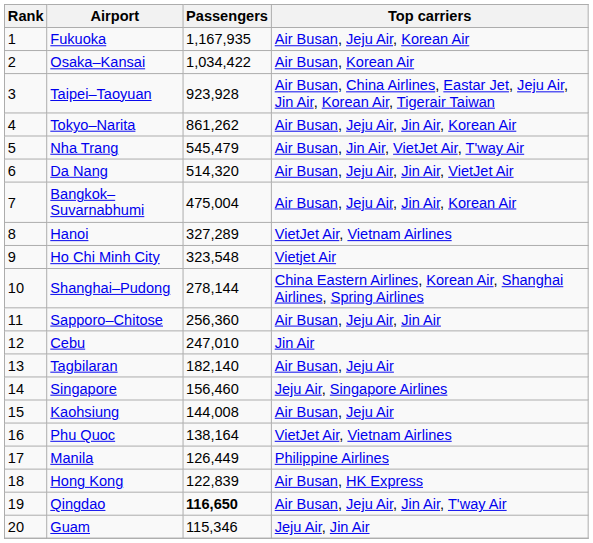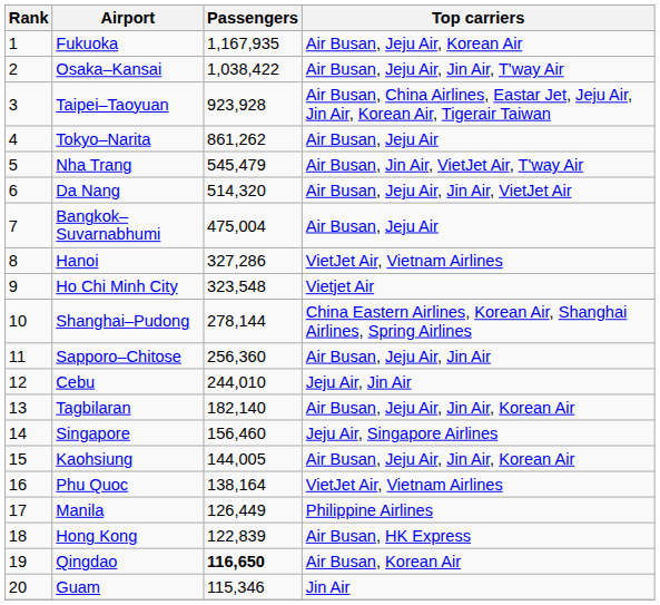 <table class="wikitable sortable" style="font-size: 95%">
 <tr>
 <th>Rank</th>
 <th>Airport</th>
 <th>Passengers</th>
 <th>Top carriers</th>
 </tr>
 <tr>
 <td>1</td>
 <td> <a href='#'>Fukuoka</a></td>
 <td>1,167,935</td>
 <td><a href='#'>Air Busan</a>, <a href='#'>Jeju Air</a>, <a href='#'>Korean Air</a></td>
 </tr>
 <tr>
 <td>2</td>
 <td> <a href='#'>Osaka–Kansai</a></td>
-<td>1,034,422</td>
-<td><a href='#'>Air Busan</a>, <a href='#'>Korean Air</a></td>
+<td>1,038,422</td>
+<td><a href='#'>Air Busan</a>, <a href='#'>Jeju Air</a>, <a href='#'>Jin Air</a>, <a href='#'>T'way Air</a></td>
 </tr>
 <tr>
 <td>3</td>
 <td> <a href='#'>Taipei–Taoyuan</a></td>
 <td>923,928</td>
 <td><a href='#'>Air Busan</a>, <a href='#'>China Airlines</a>, <a href='#'>Eastar Jet</a>, <a href='#'>Jeju Air</a>, <a href='#'>Jin Air</a>, <a href='#'>Korean Air</a>, <a href='#'>Tigerair Taiwan</a></td>
 </tr>
 <tr>
 <td>4</td>
 <td> <a href='#'>Tokyo–Narita</a></td>
 <td>861,262</td>
-<td><a href='#'>Air Busan</a>, <a href='#'>Jeju Air</a>, <a href='#'>Jin Air</a>, <a href='#'>Korean Air</a></td>
+<td><a href='#'>Air Busan</a>, <a href='#'>Jeju Air</a></td>
 </tr>
 <tr>
 <td>5</td>
 <td> <a href='#'>Nha Trang</a></td>
 <td>545,479</td>
 <td><a href='#'>Air Busan</a>, <a href='#'>Jin Air</a>, <a href='#'>VietJet Air</a>, <a href='#'>T'way Air</a></td>
 </tr>
 <tr>
 <td>6</td>
 <td> <a href='#'>Da Nang</a></td>
 <td>514,320</td>
 <td><a href='#'>Air Busan</a>, <a href='#'>Jeju Air</a>, <a href='#'>Jin Air</a>, <a href='#'>VietJet Air</a></td>
 </tr>
 <tr>
 <td>7</td>
 <td>  <a href='#'>Bangkok–Suvarnabhumi</a></td>
 <td>475,004</td>
-<td><a href='#'>Air Busan</a>, <a href='#'>Jeju Air</a>, <a href='#'>Jin Air</a>, <a href='#'>Korean Air</a></td>
+<td><a href='#'>Air Busan</a>, <a href='#'>Jeju Air</a></td>
 </tr>
 <tr>
 <td>8</td>
 <td> <a href='#'>Hanoi</a></td>
-<td>327,289</td>
+<td>327,286</td>
 <td><a href='#'>VietJet Air</a>, <a href='#'>Vietnam Airlines</a></td>
 </tr>
 <tr>
 <td>9</td>
 <td> <a href='#'>Ho Chi Minh City</a></td>
 <td>323,548</td>
 <td><a href='#'>Vietjet Air</a></td>
 </tr>
 <tr>
 <td>10</td>
 <td> <a href='#'>Shanghai–Pudong</a></td>
 <td>278,144</td>
 <td><a href='#'>China Eastern Airlines</a>, <a href='#'>Korean Air</a>, <a href='#'>Shanghai Airlines</a>, <a href='#'>Spring Airlines</a></td>
 </tr>
 <tr>
 <td>11</td>
 <td> <a href='#'>Sapporo–Chitose</a></td>
 <td>256,360</td>
 <td><a href='#'>Air Busan</a>, <a href='#'>Jeju Air</a>, <a href='#'>Jin Air</a></td>
 </tr>
 <tr>
 <td>12</td>
 <td> <a href='#'>Cebu</a></td>
-<td>247,010</td>
-<td><a href='#'>Jin Air</a></td>
+<td>244,010</td>
+<td><a href='#'>Jeju Air</a>, <a href='#'>Jin Air</a></td>
 </tr>
 <tr>
 <td>13</td>
 <td> <a href='#'>Tagbilaran</a></td>
 <td>182,140</td>
-<td><a href='#'>Air Busan</a>, <a href='#'>Jeju Air</a></td>
+<td><a href='#'>Air Busan</a>, <a href='#'>Jeju Air</a>, <a href='#'>Jin Air</a>, <a href='#'>Korean Air</a></td>
 </tr>
 <tr>
 <td>14</td>
 <td> <a href='#'>Singapore</a></td>
 <td>156,460</td>
 <td><a href='#'>Jeju Air</a>, <a href='#'>Singapore Airlines</a></td>
 </tr>
 <tr>
 <td>15</td>
 <td> <a href='#'>Kaohsiung</a></td>
-<td>144,008</td>
-<td><a href='#'>Air Busan</a>, <a href='#'>Jeju Air</a></td>
+<td>144,005</td>
+<td><a href='#'>Air Busan</a>, <a href='#'>Jeju Air</a>, <a href='#'>Jin Air</a>, <a href='#'>Korean Air</a></td>
 </tr>
 <tr>
 <td>16</td>
 <td> <a href='#'>Phu Quoc</a></td>
 <td>138,164</td>
 <td><a href='#'>VietJet Air</a>, <a href='#'>Vietnam Airlines</a></td>
 </tr>
 <tr>
 <td>17</td>
 <td> <a href='#'>Manila</a></td>
 <td>126,449</td>
 <td><a href='#'>Philippine Airlines</a></td>
 </tr>
 <tr>
 <td>18</td>
 <td> <a href='#'>Hong Kong</a></td>
 <td>122,839</td>
 <td><a href='#'>Air Busan</a>, <a href='#'>HK Express</a></td>
 </tr>
 <tr>
 <td>19</td>
 <td> <a href='#'>Qingdao</a></td>
 <td><strong>116,650</strong></td>
-<td><a href='#'>Air Busan</a>, <a href='#'>Jeju Air</a>, <a href='#'>Jin Air</a>, <a href='#'>T'way Air</a></td>
+<td><a href='#'>Air Busan</a>, <a href='#'>Korean Air</a></td>
 </tr>
 <tr>
 <td>20</td>
 <td> <a href='#'>Guam</a></td>
 <td>115,346</td>
-<td><a href='#'>Jeju Air</a>, <a href='#'>Jin Air</a></td>
+<td><a href='#'>Jin Air</a></td>
 </tr>
 <tr>
 </tr>
 </table>
